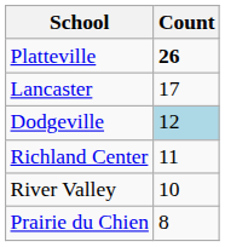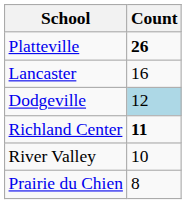 <table class="wikitable" border="1">
 <tr>
 <th><strong>School</strong></th>
 <th><strong>Count</strong></th>
 </tr>
 <tr>
 <td><a href='#'>Platteville</a></td>
 <td><strong>26</strong></td>
 </tr>
 <tr>
 <td><a href='#'>Lancaster</a></td>
-<td>17</td>
+<td>16</td>
 </tr>
 <tr>
 <td><a href='#'>Dodgeville</a></td>
 <td style="background: lightblue;">12</td>
 </tr>
 <tr>
 <td><a href='#'>Richland Center</a></td>
-<td>11</td>
+<td><strong>11</strong></td>
 </tr>
 <tr>
 <td>River Valley</td>
 <td>10</td>
 </tr>
 <tr>
 <td><a href='#'>Prairie du Chien</a></td>
 <td>8</td>
 </tr>
 </table>
